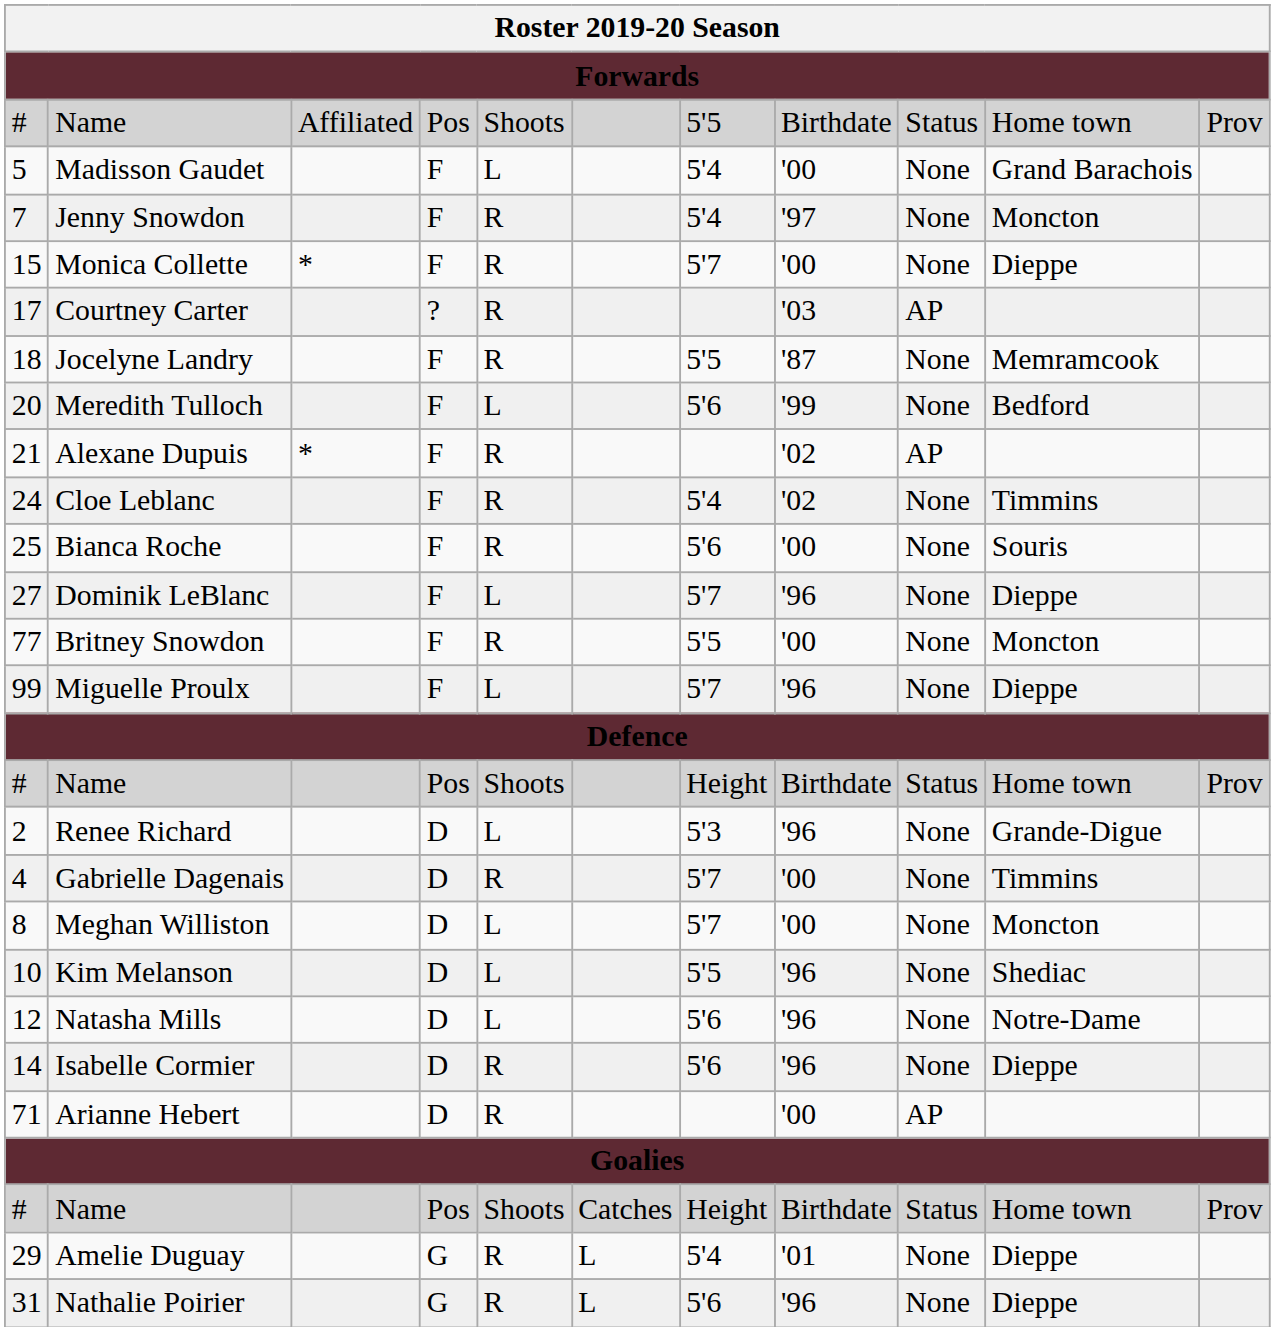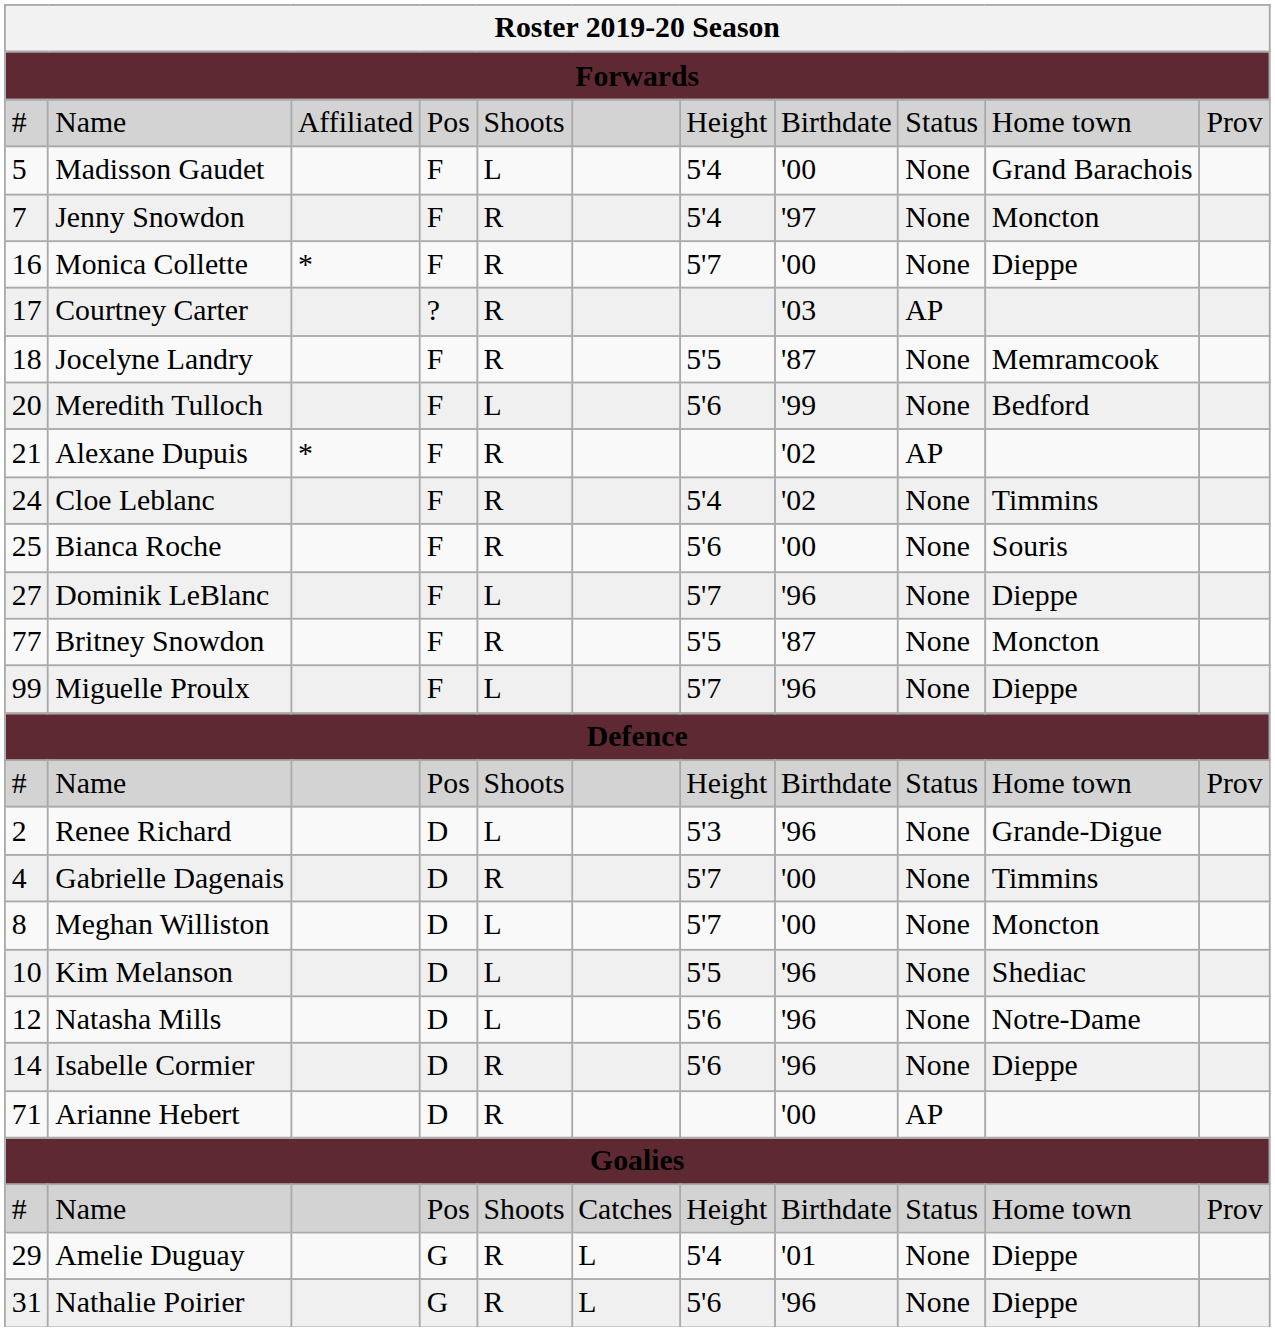 <table class="wikitable mw-collapsible mw-collapsed">
 <tr>
 <th colspan="11" style="text-align: center">Roster 2019-20 Season</th>
 </tr>
 <tr align=center>
 <th style=background:#5e2933 colspan=11><span>Forwards</span></th>
 </tr>
 <tr bgcolor=lightgrey>
 <td>#</td>
 <td>Name</td>
 <td>Affiliated</td>
 <td>Pos</td>
 <td>Shoots</td>
 <td></td>
-<td>5'5</td>
+<td>Height</td>
 <td>Birthdate</td>
 <td>Status</td>
 <td>Home town</td>
 <td>Prov</td>
 </tr>
 <tr>
 <td>5</td>
 <td>Madisson Gaudet</td>
 <td></td>
 <td>F</td>
 <td>L</td>
 <td></td>
 <td>5'4</td>
 <td>'00</td>
 <td>None</td>
 <td>Grand Barachois</td>
 <td></td>
 </tr>
 <tr bgcolor=f0f0f0>
 <td>7</td>
 <td>Jenny Snowdon</td>
 <td></td>
 <td>F</td>
 <td>R</td>
 <td></td>
 <td>5'4</td>
 <td>'97</td>
 <td>None</td>
 <td>Moncton</td>
 <td></td>
 </tr>
 <tr>
-<td>15</td>
+<td>16</td>
 <td>Monica Collette</td>
 <td>*</td>
 <td>F</td>
 <td>R</td>
 <td></td>
 <td>5'7</td>
 <td>'00</td>
 <td>None</td>
 <td>Dieppe</td>
 <td></td>
 </tr>
 <tr bgcolor=f0f0f0>
 <td>17</td>
 <td>Courtney Carter</td>
 <td></td>
 <td>?</td>
 <td>R</td>
 <td></td>
 <td></td>
 <td>'03</td>
 <td>AP</td>
 <td></td>
 <td></td>
 </tr>
 <tr>
 <td>18</td>
 <td>Jocelyne Landry</td>
 <td></td>
 <td>F</td>
 <td>R</td>
 <td></td>
 <td>5'5</td>
 <td>'87</td>
 <td>None</td>
 <td>Memramcook</td>
 <td></td>
 </tr>
 <tr bgcolor=f0f0f0>
 <td>20</td>
 <td>Meredith Tulloch</td>
 <td></td>
 <td>F</td>
 <td>L</td>
 <td></td>
 <td>5'6</td>
 <td>'99</td>
 <td>None</td>
 <td>Bedford</td>
 <td></td>
 </tr>
 <tr>
 <td>21</td>
 <td>Alexane Dupuis</td>
 <td>*</td>
 <td>F</td>
 <td>R</td>
 <td></td>
 <td></td>
 <td>'02</td>
 <td>AP</td>
 <td></td>
 <td></td>
 </tr>
 <tr bgcolor=f0f0f0>
 <td>24</td>
 <td>Cloe Leblanc</td>
 <td></td>
 <td>F</td>
 <td>R</td>
 <td></td>
 <td>5'4</td>
 <td>'02</td>
 <td>None</td>
 <td>Timmins</td>
 <td></td>
 </tr>
 <tr>
 <td>25</td>
 <td>Bianca Roche</td>
 <td></td>
 <td>F</td>
 <td>R</td>
 <td></td>
 <td>5'6</td>
 <td>'00</td>
 <td>None</td>
 <td>Souris</td>
 <td></td>
 </tr>
 <tr bgcolor=f0f0f0>
 <td>27</td>
 <td>Dominik LeBlanc</td>
 <td></td>
 <td>F</td>
 <td>L</td>
 <td></td>
 <td>5'7</td>
 <td>'96</td>
 <td>None</td>
 <td>Dieppe</td>
 <td></td>
 </tr>
 <tr>
 <td>77</td>
 <td>Britney Snowdon</td>
 <td></td>
 <td>F</td>
 <td>R</td>
 <td></td>
 <td>5'5</td>
-<td>'00</td>
+<td>'87</td>
 <td>None</td>
 <td>Moncton</td>
 <td></td>
 </tr>
 <tr bgcolor=f0f0f0>
 <td>99</td>
 <td>Miguelle Proulx</td>
 <td></td>
 <td>F</td>
 <td>L</td>
 <td></td>
 <td>5'7</td>
 <td>'96</td>
 <td>None</td>
 <td>Dieppe</td>
 <td></td>
 </tr>
 <tr align=center>
 <th style=background:#5e2933 colspan=11><span>Defence</span></th>
 </tr>
 <tr bgcolor=lightgrey>
 <td>#</td>
 <td>Name</td>
 <td></td>
 <td>Pos</td>
 <td>Shoots</td>
 <td></td>
 <td>Height</td>
 <td>Birthdate</td>
 <td>Status</td>
 <td>Home town</td>
 <td>Prov</td>
 </tr>
 <tr>
 <td>2</td>
 <td>Renee Richard</td>
 <td></td>
 <td>D</td>
 <td>L</td>
 <td></td>
 <td>5'3</td>
 <td>'96</td>
 <td>None</td>
 <td>Grande-Digue</td>
 <td></td>
 </tr>
 <tr bgcolor=f0f0f0>
 <td>4</td>
 <td>Gabrielle Dagenais</td>
 <td></td>
 <td>D</td>
 <td>R</td>
 <td></td>
 <td>5'7</td>
 <td>'00</td>
 <td>None</td>
 <td>Timmins</td>
 <td></td>
 </tr>
 <tr>
 <td>8</td>
 <td>Meghan Williston</td>
 <td></td>
 <td>D</td>
 <td>L</td>
 <td></td>
 <td>5'7</td>
 <td>'00</td>
 <td>None</td>
 <td>Moncton</td>
 <td></td>
 </tr>
 <tr bgcolor=f0f0f0>
 <td>10</td>
 <td>Kim Melanson</td>
 <td></td>
 <td>D</td>
 <td>L</td>
 <td></td>
 <td>5'5</td>
 <td>'96</td>
 <td>None</td>
 <td>Shediac</td>
 <td></td>
 </tr>
 <tr>
 <td>12</td>
 <td>Natasha Mills</td>
 <td></td>
 <td>D</td>
 <td>L</td>
 <td></td>
 <td>5'6</td>
 <td>'96</td>
 <td>None</td>
 <td>Notre-Dame</td>
 <td></td>
 </tr>
 <tr bgcolor=f0f0f0>
 <td>14</td>
 <td>Isabelle Cormier</td>
 <td></td>
 <td>D</td>
 <td>R</td>
 <td></td>
 <td>5'6</td>
 <td>'96</td>
 <td>None</td>
 <td>Dieppe</td>
 <td></td>
 </tr>
 <tr>
 <td>71</td>
 <td>Arianne Hebert</td>
 <td></td>
 <td>D</td>
 <td>R</td>
 <td></td>
 <td></td>
 <td>'00</td>
 <td>AP</td>
 <td></td>
 <td></td>
 </tr>
 <tr align=center>
 <th style=background:#5e2933 colspan=11><span>Goalies</span></th>
 </tr>
 <tr bgcolor=lightgrey>
 <td>#</td>
 <td>Name</td>
 <td></td>
 <td>Pos</td>
 <td>Shoots</td>
 <td>Catches</td>
 <td>Height</td>
 <td>Birthdate</td>
 <td>Status</td>
 <td>Home town</td>
 <td>Prov</td>
 </tr>
 <tr>
 <td>29</td>
 <td>Amelie Duguay</td>
 <td></td>
 <td>G</td>
 <td>R</td>
 <td>L</td>
 <td>5'4</td>
 <td>'01</td>
 <td>None</td>
 <td>Dieppe</td>
 <td></td>
 </tr>
 <tr bgcolor=f0f0f0>
 <td>31</td>
 <td>Nathalie Poirier</td>
 <td></td>
 <td>G</td>
 <td>R</td>
 <td>L</td>
 <td>5'6</td>
 <td>'96</td>
 <td>None</td>
 <td>Dieppe</td>
 <td></td>
 </tr>
 </table>
